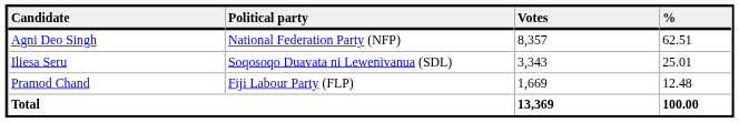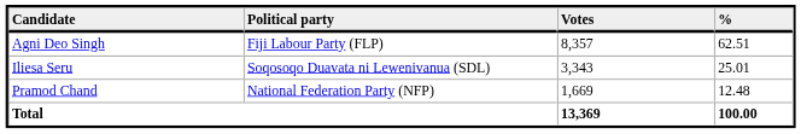 <table table width="70%" border="1" align="center" cellpadding=3 cellspacing=0 style="margin:5px; border:3px solid;">
 <tr>
 <td td width="30%" style="border-bottom:3px solid; background:#efefef;"><strong>Candidate</strong></td>
 <td td width="40%" style="border-bottom:3px solid; background:#efefef;"><strong>Political party</strong></td>
 <td td width="20%" style="border-bottom:3px solid; background:#efefef;"><strong>Votes</strong></td>
 <td td width="10%" style="border-bottom:3px solid; background:#efefef;"><strong>%</strong></td>
 </tr>
 <tr>
 <td><a href='#'>Agni Deo Singh</a></td>
-<td><a href='#'>National Federation Party</a> (NFP)</td>
+<td><a href='#'>Fiji Labour Party</a> (FLP)</td>
 <td>8,357</td>
 <td>62.51</td>
 </tr>
 <tr>
 <td><a href='#'>Iliesa Seru</a></td>
 <td><a href='#'>Soqosoqo Duavata ni Lewenivanua</a> (SDL)</td>
 <td>3,343</td>
 <td>25.01</td>
 </tr>
 <tr>
 <td><a href='#'>Pramod Chand</a></td>
-<td><a href='#'>Fiji Labour Party</a> (FLP)</td>
+<td><a href='#'>National Federation Party</a> (NFP)</td>
 <td>1,669</td>
 <td>12.48</td>
 </tr>
 <tr>
 <td colspan=2><strong>Total</strong></td>
 <td><strong>13,369</strong></td>
 <td><strong>100.00</strong></td>
 </tr>
 <tr>
 </tr>
 </table>
